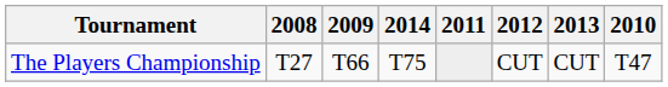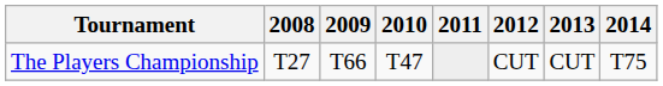 <table class="wikitable" style="font-size:95%;text-align:center;">
 <tr>
 <th>Tournament</th>
 <th>2008</th>
 <th>2009</th>
-<th>2014</th>
+<th>2010</th>
 <th>2011</th>
 <th>2012</th>
 <th>2013</th>
-<th>2010</th>
+<th>2014</th>
 </tr>
 <tr>
 <td align=left><a href='#'>The Players Championship</a></td>
 <td>T27</td>
 <td>T66</td>
-<td>T75</td>
+<td>T47</td>
 <td style="background:#eeeeee;"></td>
 <td>CUT</td>
 <td>CUT</td>
-<td>T47</td>
+<td>T75</td>
 </tr>
 </table>
